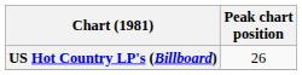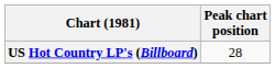 <table class="wikitable plainrowheaders" style="text-align:center">
 <tr>
 <th scope="col">Chart (1981)</th>
 <th scope="col">Peak chart<br>position</th>
 </tr>
 <tr>
 <th scope = "row">US <a href='#'>Hot Country LP's</a> (<em><a href='#'>Billboard</a></em>)</th>
-<td>26</td>
+<td>28</td>
 </tr>
 <tr>
 </tr>
 </table>
